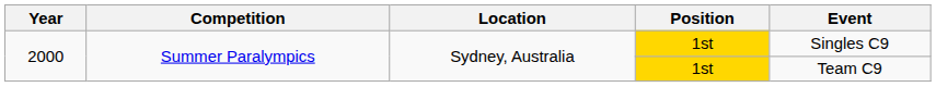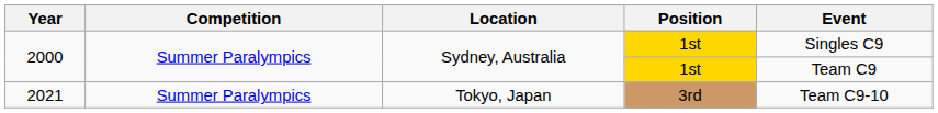 <table class="wikitable" width=65% style="font-size:90%; text-align:center;">
 <tr>
 <th>Year</th>
 <th>Competition</th>
 <th>Location</th>
 <th>Position</th>
 <th>Event</th>
 </tr>
 <tr>
 <td rowspan=2>2000</td>
 <td rowspan=2><a href='#'>Summer Paralympics</a></td>
 <td rowspan=2>Sydney, Australia</td>
 <td bgcolor="gold">1st</td>
 <td>Singles C9</td>
 </tr>
 <tr>
 <td bgcolor="gold">1st</td>
 <td>Team C9</td>
 </tr>
+<tr>
+<td>2021</td>
+<td><a href='#'>Summer Paralympics</a></td>
+<td>Tokyo, Japan</td>
+<td bgcolor="cc9966">3rd</td>
+<td>Team C9-10</td>
+</tr>
 </table>
